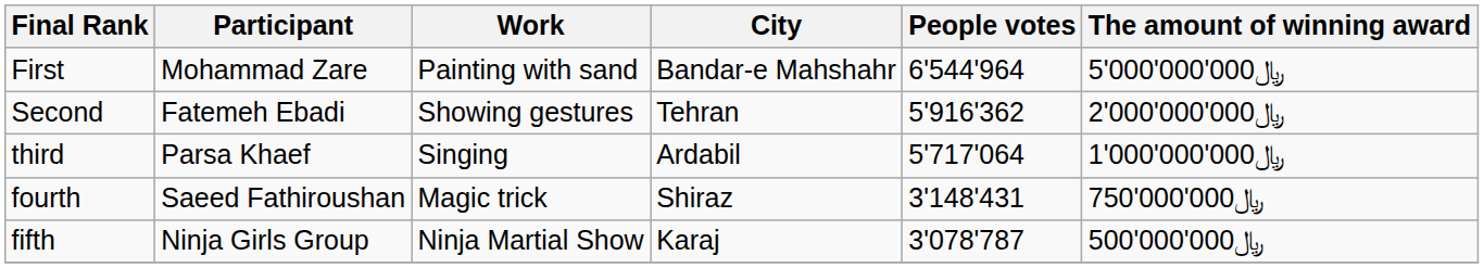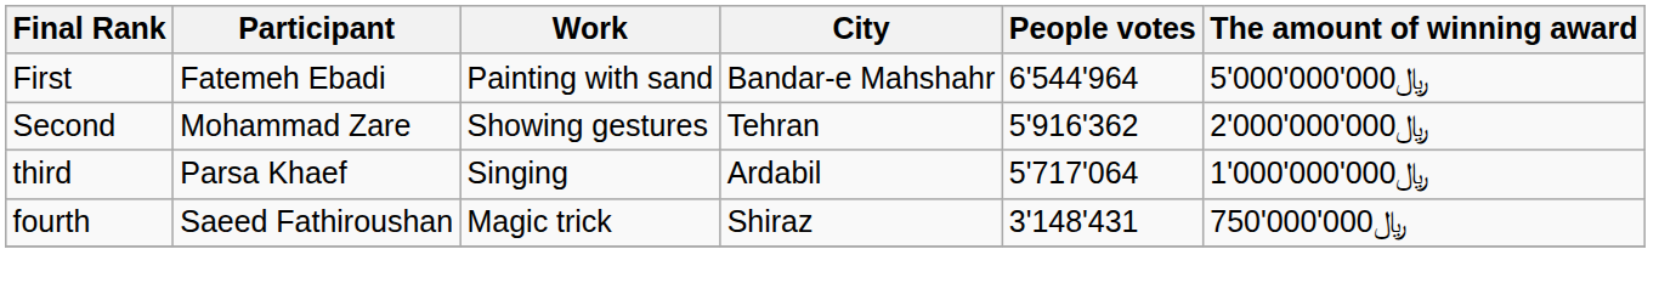 <table class="wikitable">
 <tr>
 <th>Final Rank</th>
 <th>Participant</th>
 <th>Work</th>
 <th>City</th>
 <th>People votes</th>
 <th>The amount of winning award</th>
 </tr>
 <tr>
 <td> First</td>
-<td>Mohammad Zare</td>
+<td>Fatemeh Ebadi</td>
 <td>Painting with sand</td>
 <td>Bandar-e Mahshahr</td>
 <td>6'544'964</td>
 <td>5'000'000'000﷼</td>
 </tr>
 <tr>
 <td> Second</td>
-<td>Fatemeh Ebadi</td>
+<td>Mohammad Zare</td>
 <td>Showing gestures</td>
 <td>Tehran</td>
 <td>5'916'362</td>
 <td>2'000'000'000﷼</td>
 </tr>
 <tr>
 <td> third</td>
 <td>Parsa Khaef</td>
 <td>Singing</td>
 <td>Ardabil</td>
 <td>5'717'064</td>
 <td>1'000'000'000﷼</td>
 </tr>
 <tr>
 <td>fourth</td>
 <td>Saeed Fathiroushan</td>
 <td>Magic trick</td>
 <td>Shiraz</td>
 <td>3'148'431</td>
 <td>750'000'000﷼</td>
 </tr>
 <tr>
-<td>fifth</td>
-<td>Ninja Girls Group</td>
-<td>Ninja Martial Show</td>
-<td>Karaj</td>
-<td>3'078'787</td>
-<td>500'000'000﷼</td>
-</tr>
-<tr>
 </tr>
 </table>
